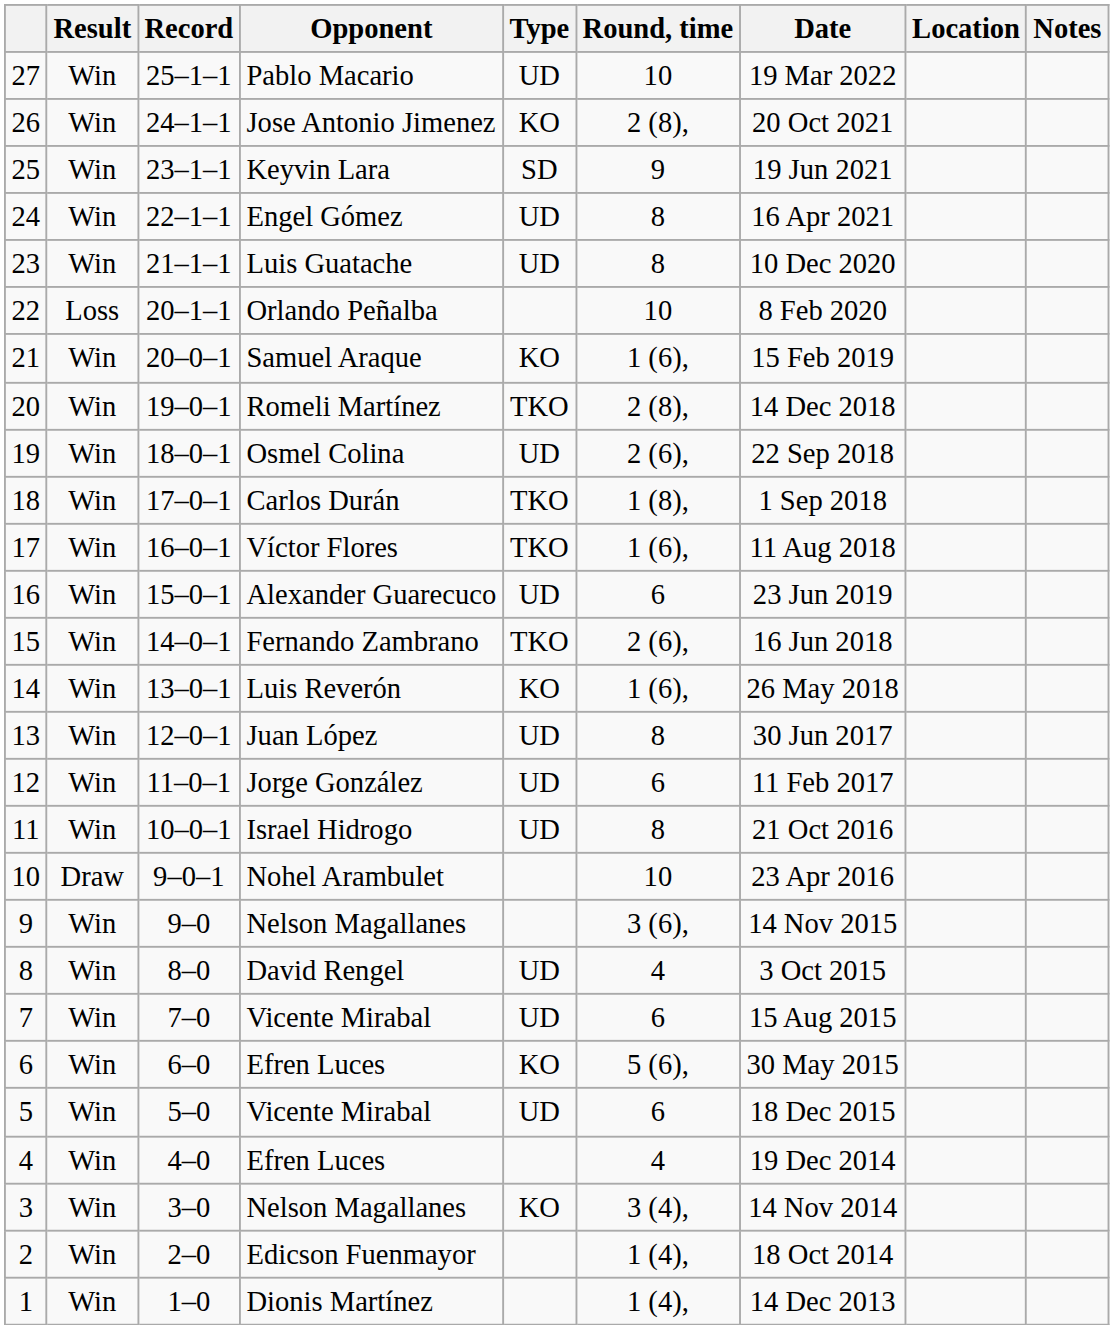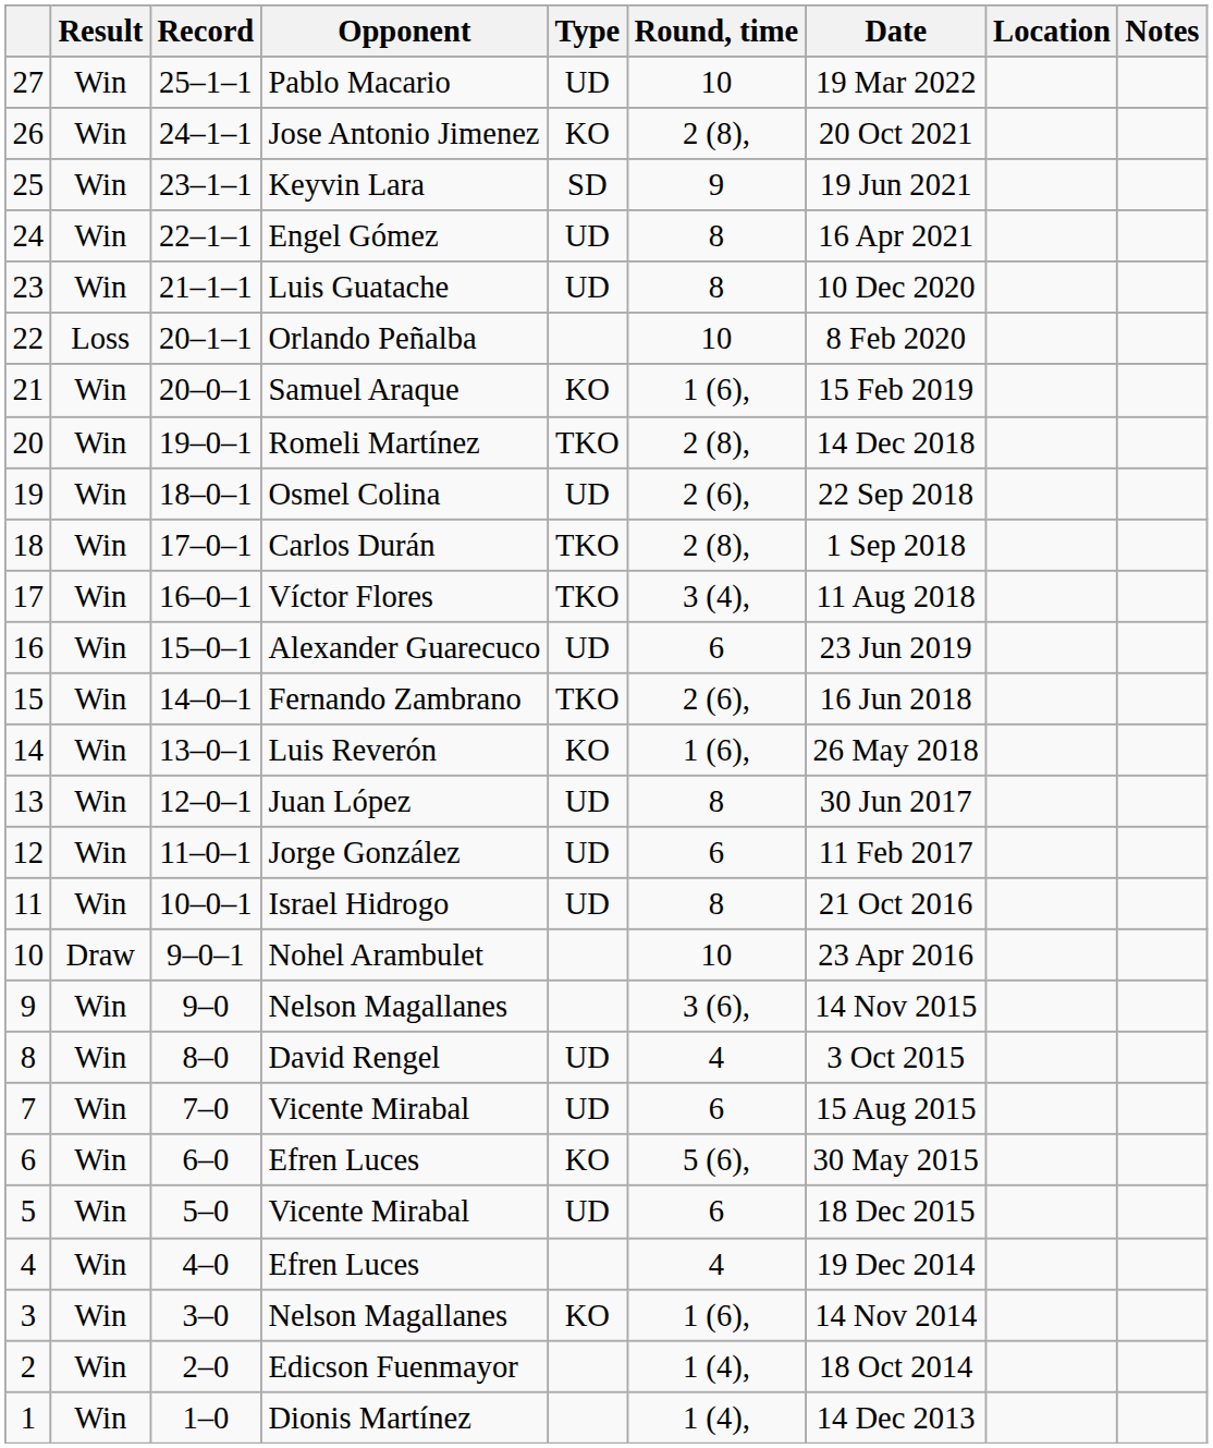 <table class="wikitable" style="text-align:center; font-size:95%">
 <tr>
 <th></th>
 <th>Result</th>
 <th>Record</th>
 <th>Opponent</th>
 <th>Type</th>
 <th>Round, time</th>
 <th>Date</th>
 <th>Location</th>
 <th>Notes</th>
 </tr>
 <tr>
 <td>27</td>
 <td>Win</td>
 <td>25–1–1</td>
 <td style="text-align:left;">Pablo Macario</td>
 <td>UD</td>
 <td>10</td>
 <td>19 Mar 2022</td>
 <td style="text-align:left;"></td>
 <td style="text-align:left;"></td>
 </tr>
 <tr>
 <td>26</td>
 <td>Win</td>
 <td>24–1–1</td>
 <td style="text-align:left;">Jose Antonio Jimenez</td>
 <td>KO</td>
 <td>2 (8), </td>
 <td>20 Oct 2021</td>
 <td style="text-align:left;"></td>
 <td style="text-align:left;"></td>
 </tr>
 <tr>
 <td>25</td>
 <td>Win</td>
 <td>23–1–1</td>
 <td style="text-align:left;">Keyvin Lara</td>
 <td>SD</td>
 <td>9</td>
 <td>19 Jun 2021</td>
 <td style="text-align:left;"></td>
 <td style="text-align:left;"></td>
 </tr>
 <tr>
 <td>24</td>
 <td>Win</td>
 <td>22–1–1</td>
 <td style="text-align:left;">Engel Gómez</td>
 <td>UD</td>
 <td>8</td>
 <td>16 Apr 2021</td>
 <td style="text-align:left;"></td>
 <td style="text-align:left;"></td>
 </tr>
 <tr>
 <td>23</td>
 <td>Win</td>
 <td>21–1–1</td>
 <td style="text-align:left;">Luis Guatache</td>
 <td>UD</td>
 <td>8</td>
 <td>10 Dec 2020</td>
 <td style="text-align:left;"></td>
 <td style="text-align:left;"></td>
 </tr>
 <tr>
 <td>22</td>
 <td>Loss</td>
 <td>20–1–1</td>
 <td style="text-align:left;">Orlando Peñalba</td>
 <td></td>
 <td>10</td>
 <td>8 Feb 2020</td>
 <td style="text-align:left;"></td>
 <td style="text-align:left;"></td>
 </tr>
 <tr>
 <td>21</td>
 <td>Win</td>
 <td>20–0–1</td>
 <td style="text-align:left;">Samuel Araque</td>
 <td>KO</td>
 <td>1 (6), </td>
 <td>15 Feb 2019</td>
 <td style="text-align:left;"></td>
 <td></td>
 </tr>
 <tr>
 <td>20</td>
 <td>Win</td>
 <td>19–0–1</td>
 <td style="text-align:left;">Romeli Martínez</td>
 <td>TKO</td>
 <td>2 (8), </td>
 <td>14 Dec 2018</td>
 <td style="text-align:left;"></td>
 <td></td>
 </tr>
 <tr>
 <td>19</td>
 <td>Win</td>
 <td>18–0–1</td>
 <td style="text-align:left;">Osmel Colina</td>
 <td>UD</td>
 <td>2 (6), </td>
 <td>22 Sep 2018</td>
 <td style="text-align:left;"></td>
 <td></td>
 </tr>
 <tr>
 <td>18</td>
 <td>Win</td>
 <td>17–0–1</td>
 <td style="text-align:left;">Carlos Durán</td>
 <td>TKO</td>
-<td>1 (8), </td>
+<td>2 (8), </td>
 <td>1 Sep 2018</td>
 <td style="text-align:left;"></td>
 <td></td>
 </tr>
 <tr>
 <td>17</td>
 <td>Win</td>
 <td>16–0–1</td>
 <td style="text-align:left;">Víctor Flores</td>
 <td>TKO</td>
-<td>1 (6), </td>
+<td>3 (4), </td>
 <td>11 Aug 2018</td>
 <td style="text-align:left;"></td>
 <td></td>
 </tr>
 <tr>
 <td>16</td>
 <td>Win</td>
 <td>15–0–1</td>
 <td style="text-align:left;">Alexander Guarecuco</td>
 <td>UD</td>
 <td>6</td>
 <td>23 Jun 2019</td>
 <td style="text-align:left;"></td>
 <td></td>
 </tr>
 <tr>
 <td>15</td>
 <td>Win</td>
 <td>14–0–1</td>
 <td style="text-align:left;">Fernando Zambrano</td>
 <td>TKO</td>
 <td>2 (6), </td>
 <td>16 Jun 2018</td>
 <td style="text-align:left;"></td>
 <td></td>
 </tr>
 <tr>
 <td>14</td>
 <td>Win</td>
 <td>13–0–1</td>
 <td style="text-align:left;">Luis Reverón</td>
 <td>KO</td>
 <td>1 (6), </td>
 <td>26 May 2018</td>
 <td style="text-align:left;"></td>
 <td></td>
 </tr>
 <tr>
 <td>13</td>
 <td>Win</td>
 <td>12–0–1</td>
 <td style="text-align:left;">Juan López</td>
 <td>UD</td>
 <td>8</td>
 <td>30 Jun 2017</td>
 <td style="text-align:left;"></td>
 <td></td>
 </tr>
 <tr>
 <td>12</td>
 <td>Win</td>
 <td>11–0–1</td>
 <td style="text-align:left;">Jorge González</td>
 <td>UD</td>
 <td>6</td>
 <td>11 Feb 2017</td>
 <td style="text-align:left;"></td>
 <td></td>
 </tr>
 <tr>
 <td>11</td>
 <td>Win</td>
 <td>10–0–1</td>
 <td style="text-align:left;">Israel Hidrogo</td>
 <td>UD</td>
 <td>8</td>
 <td>21 Oct 2016</td>
 <td style="text-align:left;"></td>
 <td></td>
 </tr>
 <tr>
 <td>10</td>
 <td>Draw</td>
 <td>9–0–1</td>
 <td style="text-align:left;">Nohel Arambulet</td>
 <td></td>
 <td>10</td>
 <td>23 Apr 2016</td>
 <td style="text-align:left;"></td>
 <td></td>
 </tr>
 <tr>
 <td>9</td>
 <td>Win</td>
 <td>9–0</td>
 <td style="text-align:left;">Nelson Magallanes</td>
 <td></td>
 <td>3 (6), </td>
 <td>14 Nov 2015</td>
 <td style="text-align:left;"></td>
 <td></td>
 </tr>
 <tr>
 <td>8</td>
 <td>Win</td>
 <td>8–0</td>
 <td style="text-align:left;">David Rengel</td>
 <td>UD</td>
 <td>4</td>
 <td>3 Oct 2015</td>
 <td style="text-align:left;"></td>
 <td></td>
 </tr>
 <tr>
 <td>7</td>
 <td>Win</td>
 <td>7–0</td>
 <td style="text-align:left;">Vicente Mirabal</td>
 <td>UD</td>
 <td>6</td>
 <td>15 Aug 2015</td>
 <td style="text-align:left;"></td>
 <td></td>
 </tr>
 <tr>
 <td>6</td>
 <td>Win</td>
 <td>6–0</td>
 <td style="text-align:left;">Efren Luces</td>
 <td>KO</td>
 <td>5 (6), </td>
 <td>30 May 2015</td>
 <td style="text-align:left;"></td>
 <td></td>
 </tr>
 <tr>
 <td>5</td>
 <td>Win</td>
 <td>5–0</td>
 <td style="text-align:left;">Vicente Mirabal</td>
 <td>UD</td>
 <td>6</td>
 <td>18 Dec 2015</td>
 <td style="text-align:left;"></td>
 <td></td>
 </tr>
 <tr>
 <td>4</td>
 <td>Win</td>
 <td>4–0</td>
 <td style="text-align:left;">Efren Luces</td>
 <td></td>
 <td>4</td>
 <td>19 Dec 2014</td>
 <td style="text-align:left;"></td>
 <td></td>
 </tr>
 <tr>
 <td>3</td>
 <td>Win</td>
 <td>3–0</td>
 <td style="text-align:left;">Nelson Magallanes</td>
 <td>KO</td>
-<td>3 (4), </td>
+<td>1 (6), </td>
 <td>14 Nov 2014</td>
 <td style="text-align:left;"></td>
 <td></td>
 </tr>
 <tr>
 <td>2</td>
 <td>Win</td>
 <td>2–0</td>
 <td style="text-align:left;">Edicson Fuenmayor</td>
 <td></td>
 <td>1 (4), </td>
 <td>18 Oct 2014</td>
 <td style="text-align:left;"></td>
 <td></td>
 </tr>
 <tr>
 <td>1</td>
 <td>Win</td>
 <td>1–0</td>
 <td style="text-align:left;">Dionis Martínez</td>
 <td></td>
 <td>1 (4), </td>
 <td>14 Dec 2013</td>
 <td style="text-align:left;"></td>
 <td></td>
 </tr>
 </table>
